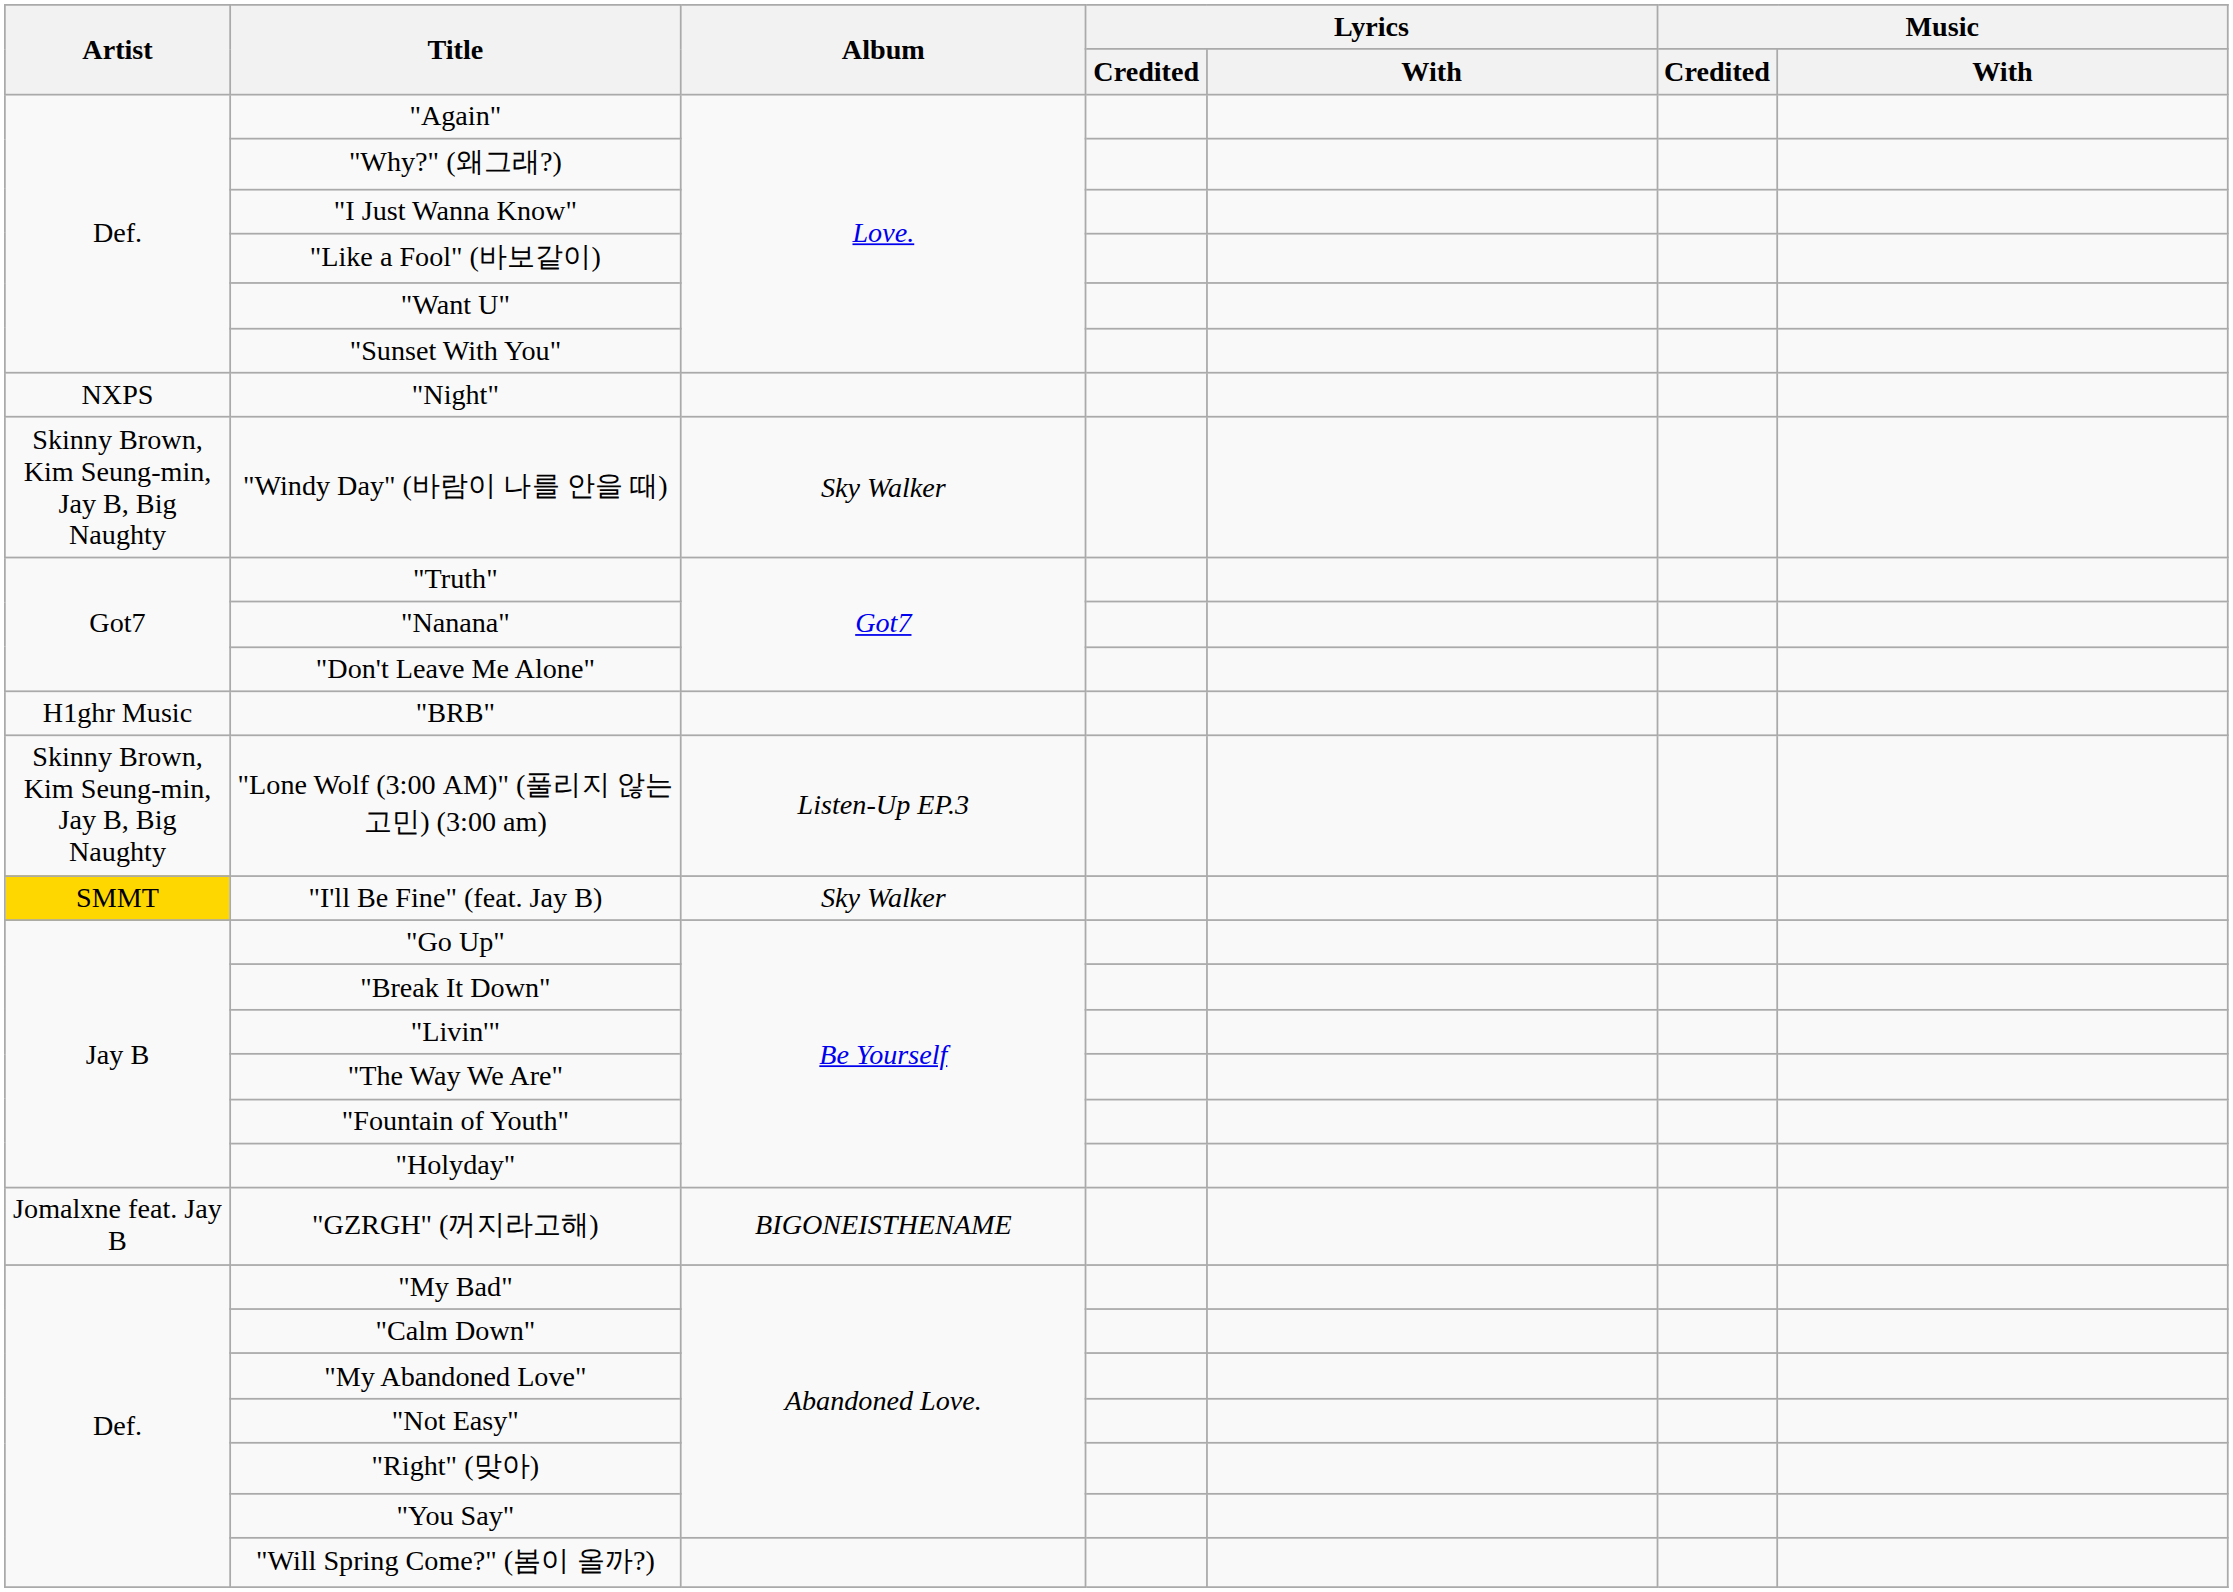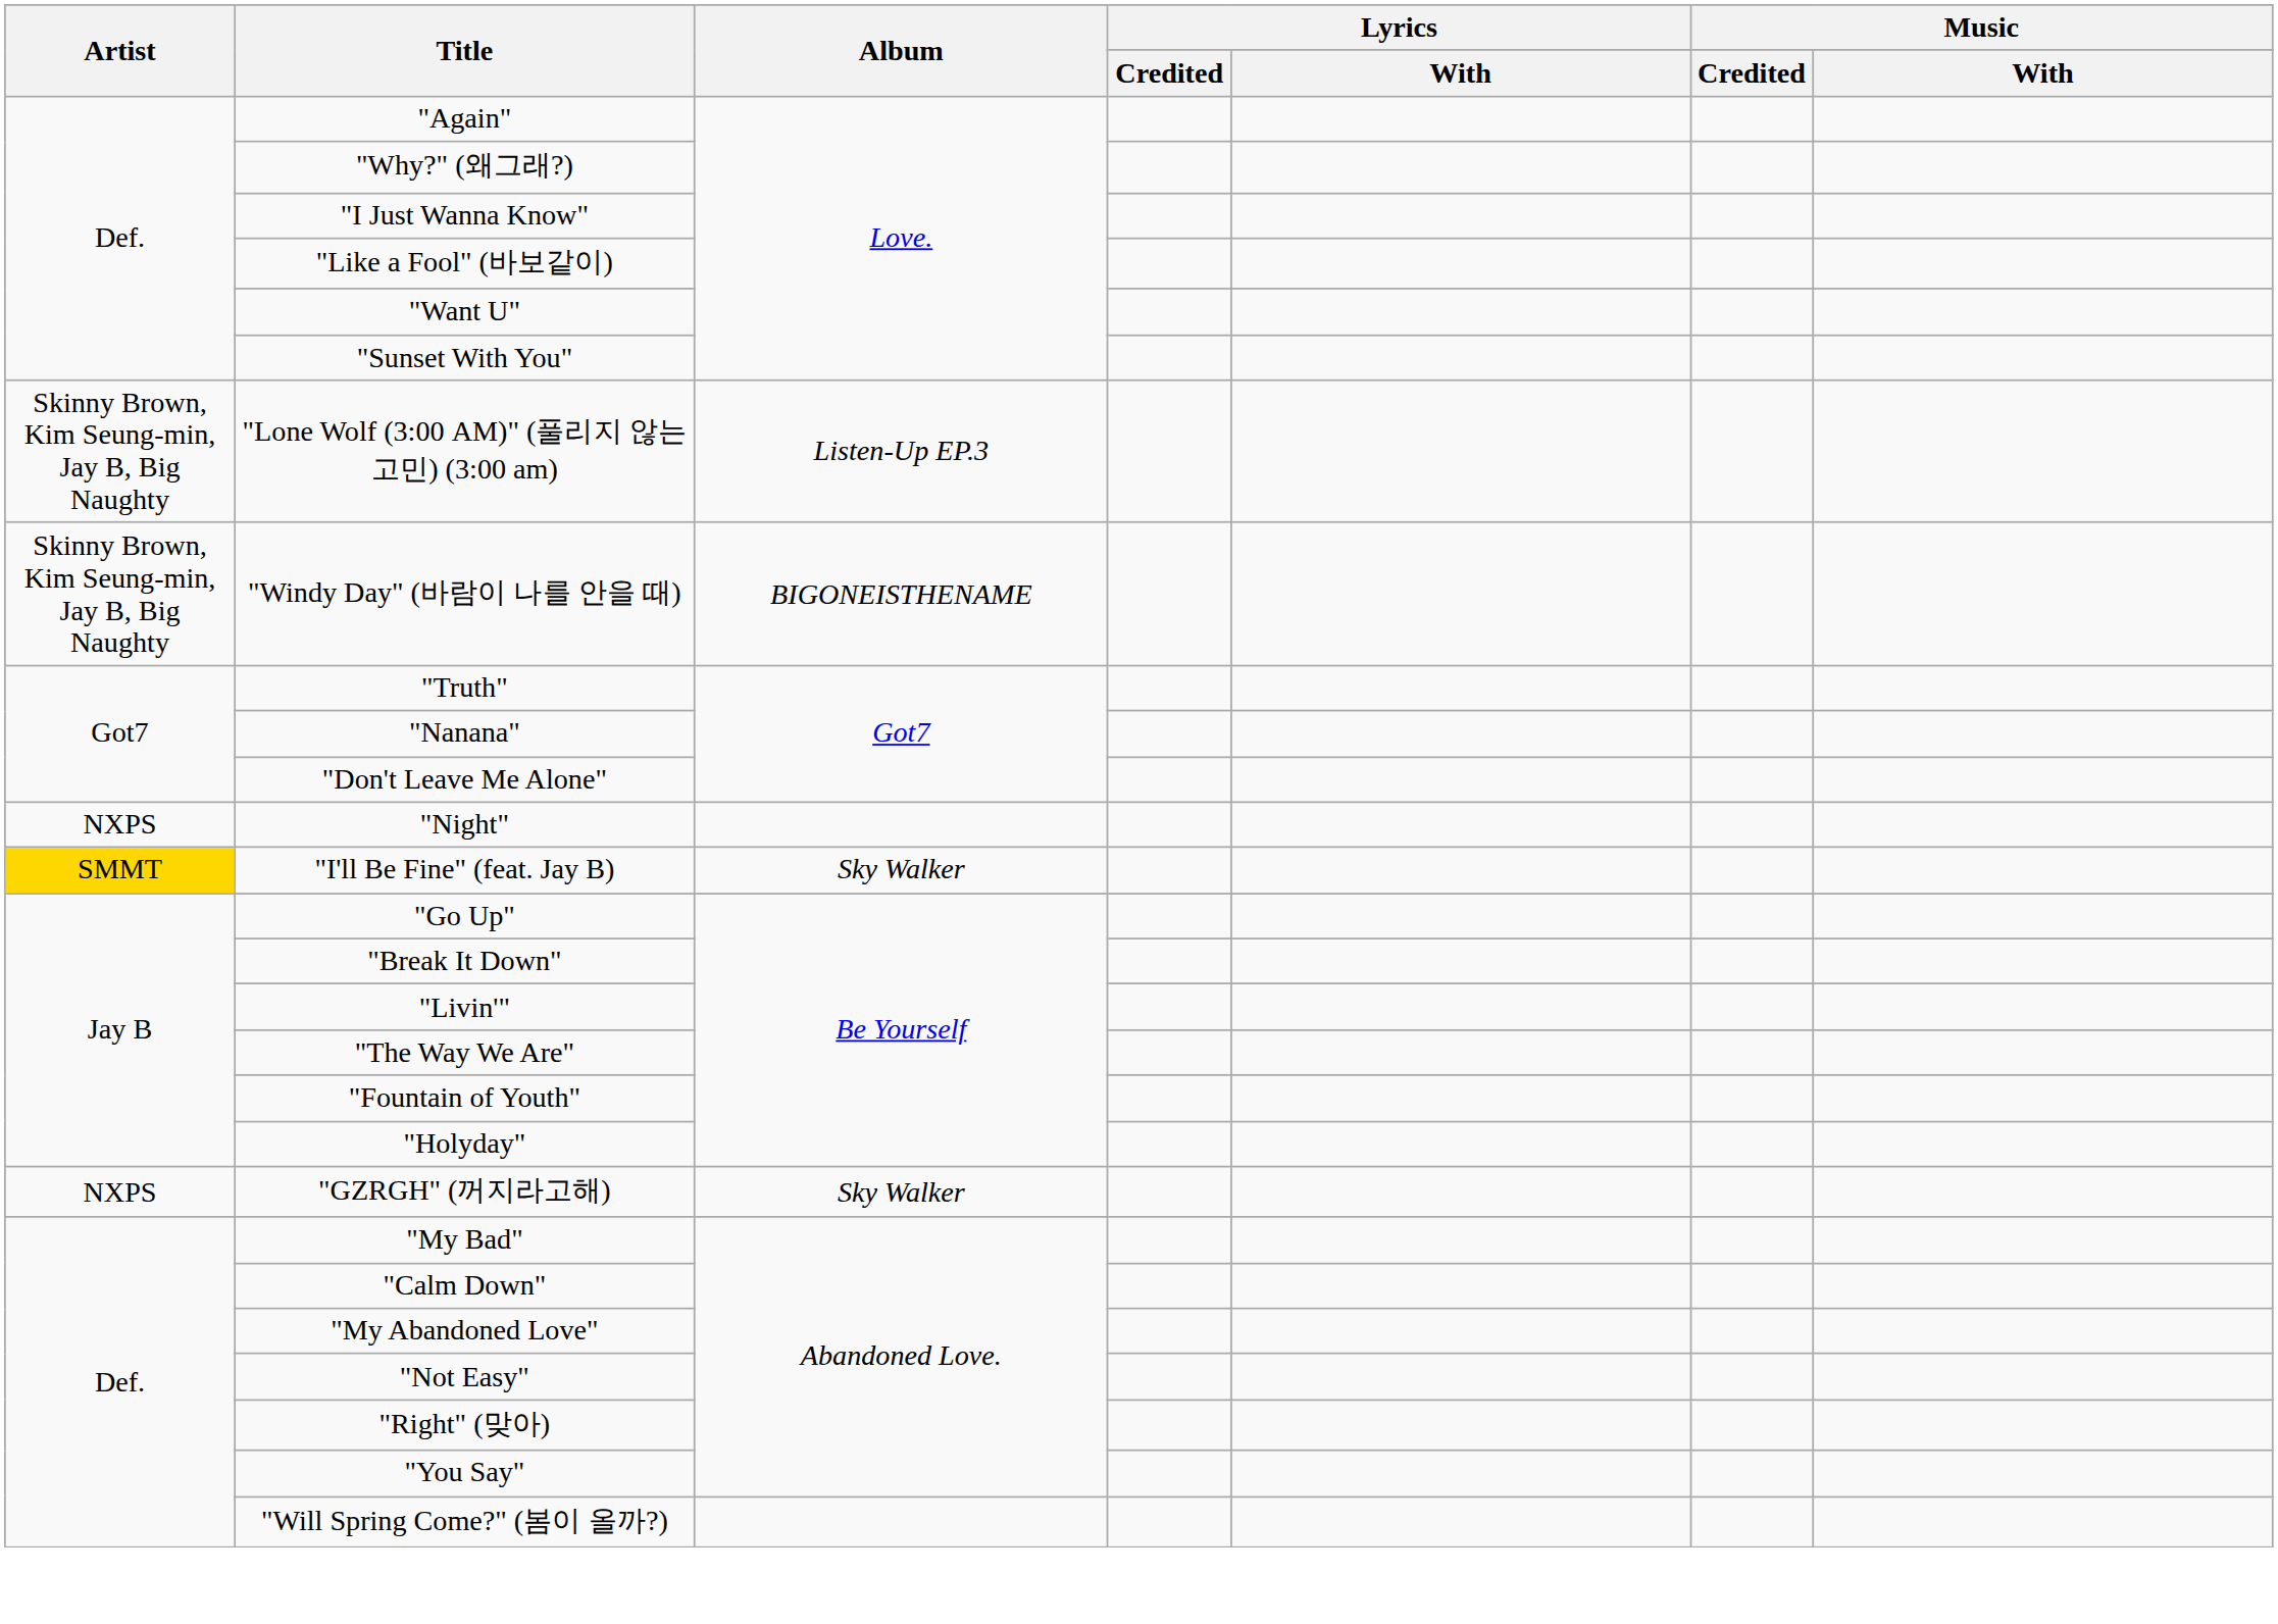 <table class="wikitable" style="text-align:center; width:100%;">
 <tr>
 <th rowspan="2" style="width:10%;">Artist</th>
 <th rowspan="2" style="width:20%;">Title</th>
 <th rowspan="2" style="width:18%;">Album</th>
 <th colspan="2" style="width:26%;">Lyrics</th>
 <th colspan="2" style="width:26%;">Music</th>
 </tr>
 <tr>
 <th style="width:5%;">Credited</th>
 <th style="width:20%;">With</th>
 <th style="width:5%;">Credited</th>
 <th style="width:20%;">With</th>
 </tr>
 <tr>
 <td rowspan="6">Def.</td>
 <td>"Again" </td>
 <td rowspan="6"><em><a href='#'>Love.</a></em></td>
 <td></td>
 <td></td>
 <td></td>
 <td></td>
 </tr>
 <tr>
 <td>"Why?" (왜그래?)</td>
 <td></td>
 <td></td>
 <td></td>
 <td></td>
 </tr>
 <tr>
 <td>"I Just Wanna Know"</td>
 <td></td>
 <td></td>
 <td></td>
 <td></td>
 </tr>
 <tr>
 <td>"Like a Fool" (바보같이) </td>
 <td></td>
 <td></td>
 <td></td>
 <td></td>
 </tr>
 <tr>
 <td>"Want U"</td>
 <td></td>
 <td></td>
 <td></td>
 <td></td>
 </tr>
 <tr>
 <td>"Sunset With You"</td>
 <td></td>
 <td></td>
 <td></td>
 <td></td>
 </tr>
 <tr>
-<td>NXPS</td>
-<td>"Night" </td>
-<td></td>
+<td>Skinny Brown, Kim Seung-min, Jay B, Big Naughty</td>
+<td>"Lone Wolf (3:00 AM)" (풀리지 않는 고민) (3:00 am)</td>
+<td><em>Listen-Up EP.3</em></td>
 <td></td>
 <td></td>
 <td></td>
 <td></td>
 </tr>
 <tr>
 <td>Skinny Brown, Kim Seung-min, Jay B, Big Naughty</td>
 <td>"Windy Day" (바람이 나를 안을 때)</td>
-<td><em>Sky Walker</em></td>
+<td><em>BIGONEISTHENAME</em></td>
 <td></td>
 <td></td>
 <td></td>
 <td></td>
 </tr>
 <tr>
 <td rowspan="3">Got7</td>
 <td>"Truth"</td>
 <td rowspan="3"><em><a href='#'>Got7</a></em></td>
 <td></td>
 <td></td>
 <td></td>
 <td></td>
 </tr>
 <tr>
 <td>"Nanana"</td>
 <td></td>
 <td></td>
 <td></td>
 <td></td>
 </tr>
 <tr>
 <td>"Don't Leave Me Alone"</td>
 <td></td>
 <td></td>
 <td></td>
 <td></td>
 </tr>
 <tr>
-<td>H1ghr Music</td>
-<td>"BRB"</td>
+<td>NXPS</td>
+<td>"Night" </td>
 <td></td>
-<td></td>
-<td></td>
-<td></td>
-<td></td>
-</tr>
-<tr>
-<td>Skinny Brown, Kim Seung-min, Jay B, Big Naughty</td>
-<td>"Lone Wolf (3:00 AM)" (풀리지 않는 고민) (3:00 am)</td>
-<td><em>Listen-Up EP.3</em></td>
 <td></td>
 <td></td>
 <td></td>
 <td></td>
 </tr>
 <tr>
 <td style="background: gold;">SMMT</td>
 <td>"I'll Be Fine" (feat. Jay B)</td>
 <td><em>Sky Walker</em></td>
 <td></td>
 <td></td>
 <td></td>
 <td></td>
 </tr>
 <tr>
 <td rowspan="6">Jay B</td>
 <td>"Go Up"</td>
 <td rowspan="6"><em><a href='#'>Be Yourself</a></em></td>
 <td></td>
 <td></td>
 <td></td>
 <td></td>
 </tr>
 <tr>
 <td>"Break It Down" </td>
 <td></td>
 <td></td>
 <td></td>
 <td></td>
 </tr>
 <tr>
 <td>"Livin'"</td>
 <td></td>
 <td></td>
 <td></td>
 <td></td>
 </tr>
 <tr>
 <td>"The Way We Are"</td>
 <td></td>
 <td></td>
 <td></td>
 <td></td>
 </tr>
 <tr>
 <td>"Fountain of Youth"</td>
 <td></td>
 <td></td>
 <td></td>
 <td></td>
 </tr>
 <tr>
 <td>"Holyday"</td>
 <td></td>
 <td></td>
 <td></td>
 <td></td>
 </tr>
 <tr>
-<td>Jomalxne feat. Jay B</td>
+<td>NXPS</td>
 <td>"GZRGH" (꺼지라고해)</td>
-<td><em>BIGONEISTHENAME</em></td>
+<td><em>Sky Walker</em></td>
 <td></td>
 <td></td>
 <td></td>
 <td></td>
 </tr>
 <tr>
 <td rowspan="7">Def.</td>
 <td>"My Bad"</td>
 <td rowspan="6"><em>Abandoned Love.</em></td>
 <td></td>
 <td></td>
 <td></td>
 <td></td>
 </tr>
 <tr>
 <td>"Calm Down"</td>
 <td></td>
 <td></td>
 <td></td>
 <td></td>
 </tr>
 <tr>
 <td>"My Abandoned Love"</td>
 <td></td>
 <td></td>
 <td></td>
 <td></td>
 </tr>
 <tr>
 <td>"Not Easy"</td>
 <td></td>
 <td></td>
 <td></td>
 <td></td>
 </tr>
 <tr>
 <td>"Right" (맞아)</td>
 <td></td>
 <td></td>
 <td></td>
 <td></td>
 </tr>
 <tr>
 <td>"You Say"</td>
 <td></td>
 <td></td>
 <td></td>
 <td></td>
 </tr>
 <tr>
 <td>"Will Spring Come?" (봄이 올까?)</td>
 <td></td>
 <td></td>
 <td></td>
 <td></td>
 <td></td>
 </tr>
 </table>
